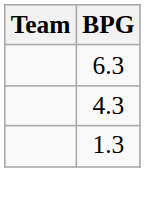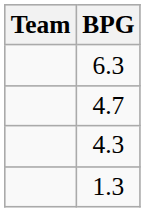 <table class=wikitable>
 <tr>
 <th>Team</th>
 <th>BPG</th>
 </tr>
 <tr>
 <td></td>
 <td align=center>6.3</td>
 </tr>
 <tr>
 <td></td>
+<td align=center>4.7</td>
+</tr>
+<tr>
+<td></td>
 <td align=center>4.3</td>
 </tr>
 <tr>
 <td></td>
 <td align=center>1.3</td>
 </tr>
 </table>
